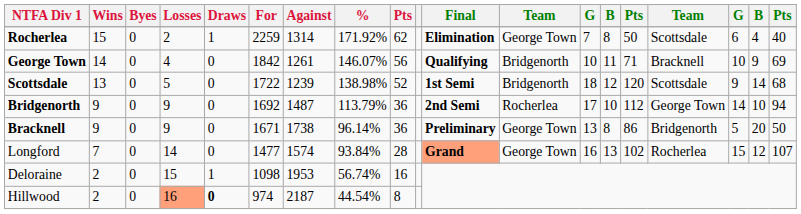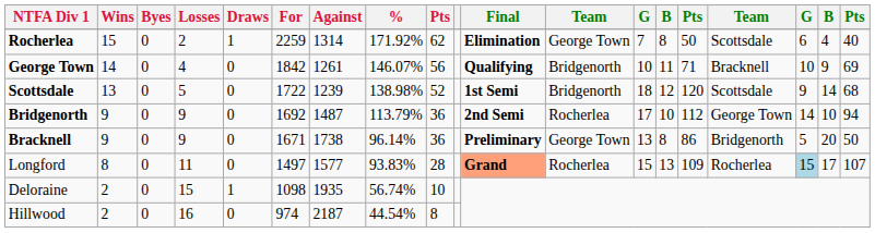 <table style="font-size: 85%; text-align: left;" class="wikitable">
 <tr>
 <th style="color:crimson">NTFA Div 1</th>
 <th style="color:crimson">Wins</th>
 <th style="color:crimson">Byes</th>
 <th style="color:crimson">Losses</th>
 <th style="color:crimson">Draws</th>
 <th style="color:crimson">For</th>
 <th style="color:crimson">Against</th>
 <th style="color:crimson">%</th>
 <th style="color:crimson">Pts</th>
 <th></th>
 <th style="color:green">Final</th>
 <th style="color:green">Team</th>
 <th style="color:green">G</th>
 <th style="color:green">B</th>
 <th style="color:green">Pts</th>
 <th style="color:green">Team</th>
 <th style="color:green">G</th>
 <th style="color:green">B</th>
 <th style="color:green">Pts</th>
 </tr>
 <tr>
 </tr>
 <tr>
 </tr>
 <tr>
 <td><strong>	Rocherlea	</strong></td>
 <td>15</td>
 <td>0</td>
 <td>2</td>
 <td>1</td>
 <td>2259</td>
 <td>1314</td>
 <td>171.92%</td>
 <td>62</td>
 <td></td>
 <td><strong>Elimination</strong></td>
 <td>George Town</td>
 <td>7</td>
 <td>8</td>
 <td>50</td>
 <td>Scottsdale</td>
 <td>6</td>
 <td>4</td>
 <td>40</td>
 </tr>
 <tr>
 <td><strong>	George Town	</strong></td>
 <td>14</td>
 <td>0</td>
 <td>4</td>
 <td>0</td>
 <td>1842</td>
 <td>1261</td>
 <td>146.07%</td>
 <td>56</td>
 <td></td>
 <td><strong>Qualifying</strong></td>
 <td>Bridgenorth</td>
 <td>10</td>
 <td>11</td>
 <td>71</td>
 <td>Bracknell</td>
 <td>10</td>
 <td>9</td>
 <td>69</td>
 </tr>
 <tr>
 <td><strong>	Scottsdale	</strong></td>
 <td>13</td>
 <td>0</td>
 <td>5</td>
 <td>0</td>
 <td>1722</td>
 <td>1239</td>
 <td>138.98%</td>
 <td>52</td>
 <td></td>
 <td><strong>1st Semi</strong></td>
 <td>Bridgenorth</td>
 <td>18</td>
 <td>12</td>
 <td>120</td>
 <td>Scottsdale</td>
 <td>9</td>
 <td>14</td>
 <td>68</td>
 </tr>
 <tr>
 <td><strong>	Bridgenorth	</strong></td>
 <td>9</td>
 <td>0</td>
 <td>9</td>
 <td>0</td>
 <td>1692</td>
 <td>1487</td>
 <td>113.79%</td>
 <td>36</td>
 <td></td>
 <td><strong>2nd Semi</strong></td>
 <td>Rocherlea</td>
 <td>17</td>
 <td>10</td>
 <td>112</td>
 <td>George Town</td>
 <td>14</td>
 <td>10</td>
 <td>94</td>
 </tr>
 <tr ||>
 <td><strong>	Bracknell	</strong></td>
 <td>9</td>
 <td>0</td>
 <td>9</td>
 <td>0</td>
 <td>1671</td>
 <td>1738</td>
 <td>96.14%</td>
 <td>36</td>
 <td></td>
 <td><strong>Preliminary</strong></td>
 <td>George Town</td>
 <td>13</td>
 <td>8</td>
 <td>86</td>
 <td>Bridgenorth</td>
 <td>5</td>
 <td>20</td>
 <td>50</td>
 </tr>
 <tr>
 <td>Longford</td>
-<td>7</td>
+<td>8</td>
 <td>0</td>
-<td>14</td>
+<td>11</td>
 <td>0</td>
-<td>1477</td>
-<td>1574</td>
-<td>93.84%</td>
+<td>1497</td>
+<td>1577</td>
+<td>93.83%</td>
 <td>28</td>
 <td></td>
 <td style="background: lightsalmon;"><strong>Grand</strong></td>
-<td>George Town</td>
-<td>16</td>
-<td>13</td>
-<td>102</td>
 <td>Rocherlea</td>
 <td>15</td>
-<td>12</td>
+<td>13</td>
+<td>109</td>
+<td>Rocherlea</td>
+<td style="background: lightblue;">15</td>
+<td>17</td>
 <td>107</td>
 </tr>
 <tr>
 <td>Deloraine</td>
 <td>2</td>
 <td>0</td>
 <td>15</td>
 <td>1</td>
 <td>1098</td>
-<td>1953</td>
+<td>1935</td>
 <td>56.74%</td>
-<td>16</td>
+<td>10</td>
 <td></td>
 </tr>
 <tr>
 <td>Hillwood</td>
 <td>2</td>
 <td>0</td>
-<td style="background: lightsalmon;">16</td>
-<td><strong>0</strong></td>
+<td>16</td>
+<td>0</td>
 <td>974</td>
 <td>2187</td>
 <td>44.54%</td>
 <td>8</td>
 <td></td>
 </tr>
 <tr>
 </tr>
 </table>
